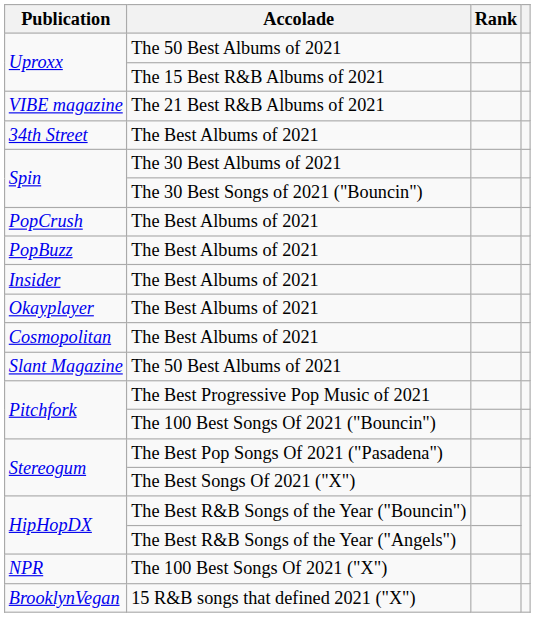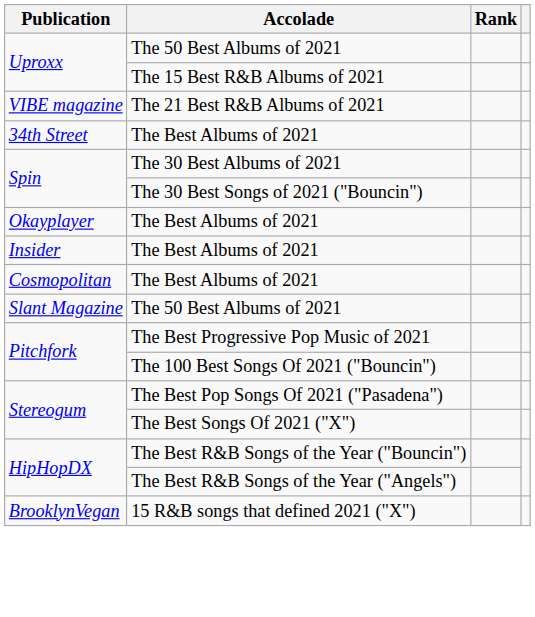 <table class="wikitable sortable">
 <tr>
 <th>Publication</th>
 <th>Accolade</th>
 <th>Rank</th>
 <th class="unsortable"></th>
 </tr>
 <tr>
 <td rowspan="2"><em><a href='#'>Uproxx</a></em></td>
 <td>The 50 Best Albums of 2021</td>
 <td></td>
 <td align="center"></td>
 </tr>
 <tr>
 <td>The 15 Best R&B Albums of 2021</td>
 <td></td>
 <td align="center"></td>
 </tr>
 <tr>
 <td><em><a href='#'>VIBE magazine</a></em></td>
 <td>The 21 Best R&B Albums of 2021</td>
 <td></td>
 <td align="center"></td>
 </tr>
 <tr>
 <td><em><a href='#'>34th Street</a></em></td>
 <td>The Best Albums of 2021</td>
 <td></td>
 <td align="center"></td>
 </tr>
 <tr>
 <td rowspan="2"><em><a href='#'>Spin</a></em></td>
 <td>The 30 Best Albums of 2021</td>
 <td></td>
 <td align="center"></td>
 </tr>
 <tr>
 <td>The 30 Best Songs of 2021 ("Bouncin")</td>
 <td></td>
 <td align="center"></td>
 </tr>
 <tr>
-<td><em><a href='#'>PopCrush</a></em></td>
-<td>The Best Albums of 2021</td>
-<td></td>
-<td align="center"></td>
-</tr>
-<tr>
-<td><em><a href='#'>PopBuzz</a></em></td>
+<td><em><a href='#'>Okayplayer</a></em></td>
 <td>The Best Albums of 2021</td>
 <td></td>
 <td align="center"></td>
 </tr>
 <tr>
 <td><em><a href='#'>Insider</a></em></td>
-<td>The Best Albums of 2021</td>
-<td></td>
-<td align="center"></td>
-</tr>
-<tr>
-<td><em><a href='#'>Okayplayer</a></em></td>
 <td>The Best Albums of 2021</td>
 <td></td>
 <td align="center"></td>
 </tr>
 <tr>
 <td><em><a href='#'>Cosmopolitan</a></em></td>
 <td>The Best Albums of 2021</td>
 <td></td>
 <td align="center"></td>
 </tr>
 <tr>
 <td><em><a href='#'>Slant Magazine</a></em></td>
 <td>The 50 Best Albums of 2021</td>
 <td></td>
 <td align="center"></td>
 </tr>
 <tr>
 <td rowspan="2"><em><a href='#'>Pitchfork</a></em></td>
 <td>The Best Progressive Pop Music of 2021</td>
 <td></td>
 <td align="center"></td>
 </tr>
 <tr>
 <td>The 100 Best Songs Of 2021 ("Bouncin")</td>
 <td></td>
 <td align="center"></td>
 </tr>
 <tr>
 <td rowspan="2"><em><a href='#'>Stereogum</a></em></td>
 <td>The Best Pop Songs Of 2021 ("Pasadena")</td>
 <td></td>
 <td align="center"></td>
 </tr>
 <tr>
 <td>The Best Songs Of 2021 ("X")</td>
 <td></td>
 <td align="center"></td>
 </tr>
 <tr>
 <td rowspan="2"><em><a href='#'>HipHopDX</a></em></td>
 <td>The Best R&B Songs of the Year ("Bouncin")</td>
 <td></td>
 <td rowspan="2"></td>
 </tr>
 <tr>
 <td>The Best R&B Songs of the Year ("Angels")</td>
 <td></td>
 </tr>
 <tr>
-<td><em><a href='#'>NPR</a></em></td>
-<td>The 100 Best Songs Of 2021 ("X")</td>
-<td></td>
-<td align="center"></td>
-</tr>
-<tr>
 <td><em><a href='#'>BrooklynVegan</a></em></td>
 <td>15 R&B songs that defined 2021  ("X")</td>
 <td></td>
 <td align="center"></td>
 </tr>
 </table>
